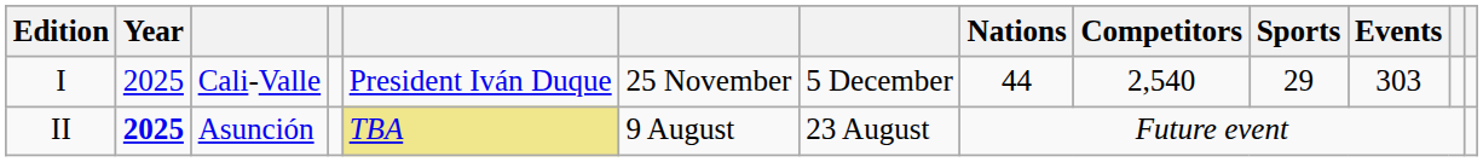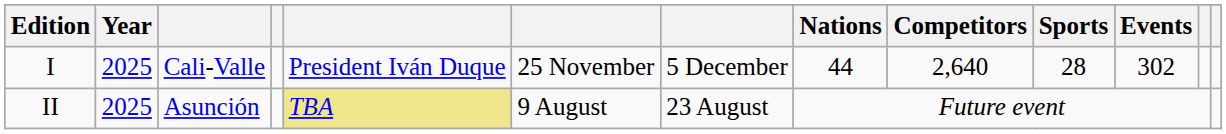 <table class="wikitable" style="text-align:center; font-size:90%;">
 <tr>
 <th>Edition</th>
 <th>Year</th>
 <th></th>
 <th></th>
 <th></th>
 <th></th>
 <th></th>
 <th>Nations</th>
 <th>Competitors</th>
 <th>Sports</th>
 <th>Events</th>
 <th></th>
 <th></th>
 </tr>
 <tr>
 <td>I</td>
 <td><a href='#'>2025</a></td>
 <td align=left><a href='#'>Cali</a>-<a href='#'>Valle</a></td>
 <td align=left></td>
 <td align=left><a href='#'>President Iván Duque</a></td>
 <td align=left>25 November</td>
 <td align=left>5 December</td>
 <td>44</td>
-<td>2,540</td>
-<td>29</td>
-<td>303</td>
+<td>2,640</td>
+<td>28</td>
+<td>302</td>
 <td align=left></td>
 <td></td>
 </tr>
 <tr>
 <td>II</td>
-<td><strong><a href='#'>2025</a></strong></td>
+<td><a href='#'>2025</a></td>
 <td align=left><a href='#'>Asunción</a></td>
 <td align=left></td>
 <td align=left style="background: khaki;"><em><a href='#'>TBA</a></em></td>
 <td align=left>9 August</td>
 <td align=left>23 August</td>
 <td colspan=5 style="text-align:center"><em>Future event</em></td>
 <td></td>
 </tr>
 </table>
